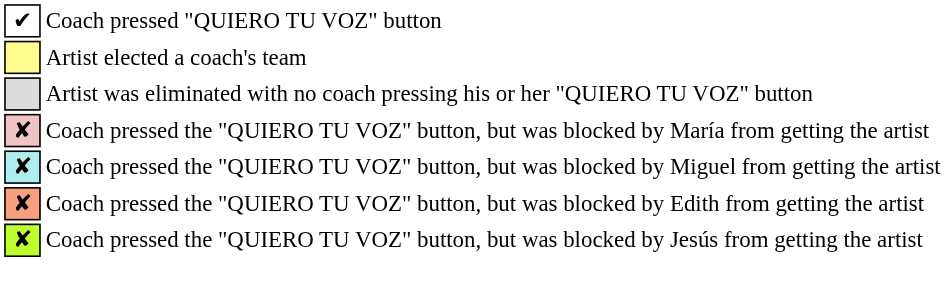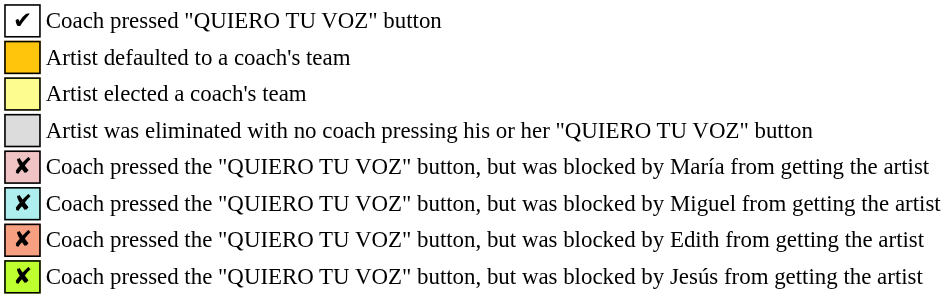 <table class="toccolours" style="font-size: 90%; white-space: nowrap">
 <tr>
 <td style="background:white; border:1px solid black"> ✔ </td>
 <td>Coach pressed "QUIERO TU VOZ" button</td>
+</tr>
+<tr>
+<td style="background:#ffc40c; border:1px solid black">    </td>
+<td>Artist defaulted to a coach's team</td>
 </tr>
 <tr>
 <td style="background:#fdfc8f; border:1px solid black">    </td>
 <td>Artist elected a coach's team</td>
 </tr>
 <tr>
 <td style="background:#dcdcdc; border:1px solid black">    </td>
 <td>Artist was eliminated with no coach pressing his or her "QUIERO TU VOZ" button</td>
 </tr>
 <tr>
 <td style="background:#f0c4c4; border:1px solid black"> ✘ </td>
 <td>Coach pressed the "QUIERO TU VOZ" button, but was blocked by María from getting the artist</td>
 </tr>
 <tr>
 <td style="background:#afeeee; border:1px solid black"> ✘ </td>
 <td>Coach pressed the "QUIERO TU VOZ" button, but was blocked by Miguel from getting the artist</td>
 </tr>
 <tr>
 <td style="background:#F79F81; border:1px solid black"> ✘ </td>
 <td>Coach pressed the "QUIERO TU VOZ" button, but was blocked by Edith from getting the artist</td>
 </tr>
 <tr>
 <td style="background:#bdff2f; border:1px solid black"> ✘ </td>
 <td>Coach pressed the "QUIERO TU VOZ" button, but was blocked by Jesús from getting the artist</td>
 </tr>
 <tr>
 </tr>
 </table>
